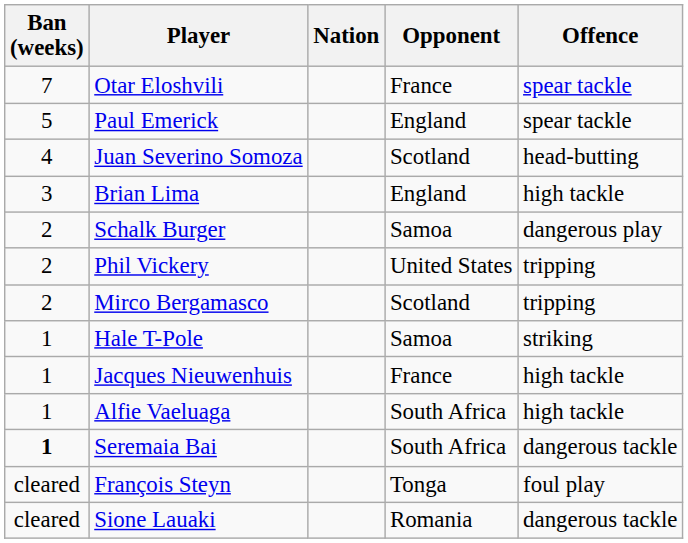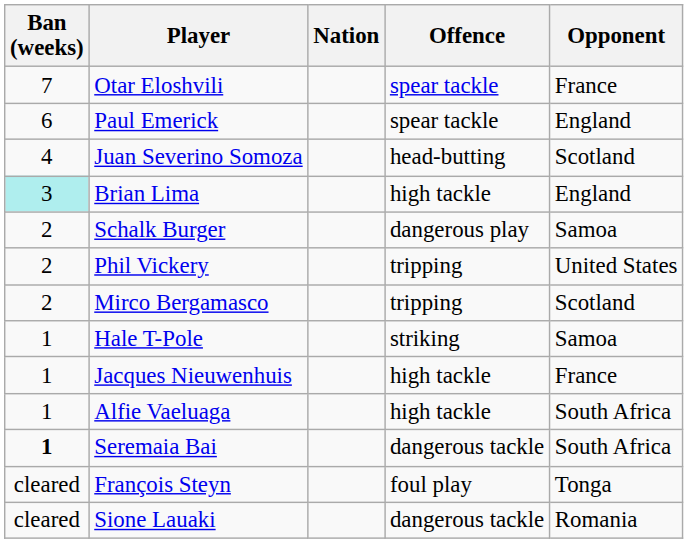 <table class="wikitable">
 <tr>
 <th>Ban<br>(weeks)</th>
 <th>Player</th>
 <th>Nation</th>
+<th>Offence</th>
 <th>Opponent</th>
-<th>Offence</th>
 </tr>
 <tr>
 <td align="center">7</td>
 <td><a href='#'>Otar Eloshvili</a></td>
 <td></td>
+<td><a href='#'>spear tackle</a></td>
 <td>France</td>
-<td><a href='#'>spear tackle</a></td>
 </tr>
 <tr>
-<td align="center">5</td>
+<td align="center">6</td>
 <td><a href='#'>Paul Emerick</a></td>
 <td></td>
+<td>spear tackle</td>
 <td>England</td>
-<td>spear tackle</td>
 </tr>
 <tr>
 <td align="center">4</td>
 <td><a href='#'>Juan Severino Somoza</a></td>
 <td></td>
+<td>head-butting</td>
 <td>Scotland</td>
-<td>head-butting</td>
 </tr>
 <tr>
-<td align="center">3</td>
+<td align="center" style="background: paleturquoise;">3</td>
 <td><a href='#'>Brian Lima</a></td>
 <td></td>
+<td>high tackle</td>
 <td>England</td>
-<td>high tackle</td>
 </tr>
 <tr>
 <td align="center">2</td>
 <td><a href='#'>Schalk Burger</a></td>
 <td></td>
+<td>dangerous play</td>
 <td>Samoa</td>
-<td>dangerous play</td>
 </tr>
 <tr>
 <td align="center">2</td>
 <td><a href='#'>Phil Vickery</a></td>
 <td></td>
+<td>tripping</td>
 <td>United States</td>
-<td>tripping</td>
 </tr>
 <tr>
 <td align="center">2</td>
 <td><a href='#'>Mirco Bergamasco</a></td>
 <td></td>
+<td>tripping</td>
 <td>Scotland</td>
-<td>tripping</td>
 </tr>
 <tr>
 <td align="center">1</td>
 <td><a href='#'>Hale T-Pole</a></td>
 <td></td>
+<td>striking</td>
 <td>Samoa</td>
-<td>striking</td>
 </tr>
 <tr>
 <td align="center">1</td>
 <td><a href='#'>Jacques Nieuwenhuis</a></td>
 <td></td>
+<td>high tackle</td>
 <td>France</td>
-<td>high tackle</td>
 </tr>
 <tr>
 <td align="center">1</td>
 <td><a href='#'>Alfie Vaeluaga</a></td>
 <td></td>
+<td>high tackle</td>
 <td>South Africa</td>
-<td>high tackle</td>
 </tr>
 <tr>
 <td align="center"><strong>1</strong></td>
 <td><a href='#'>Seremaia Bai</a></td>
 <td></td>
+<td>dangerous tackle</td>
 <td>South Africa</td>
-<td>dangerous tackle</td>
 </tr>
 <tr>
 <td align="center">cleared</td>
 <td><a href='#'>François Steyn</a></td>
 <td></td>
+<td>foul play</td>
 <td>Tonga</td>
-<td>foul play</td>
 </tr>
 <tr>
 <td align="center">cleared</td>
 <td><a href='#'>Sione Lauaki</a></td>
 <td></td>
+<td>dangerous tackle</td>
 <td>Romania</td>
-<td>dangerous tackle</td>
 </tr>
 </table>
